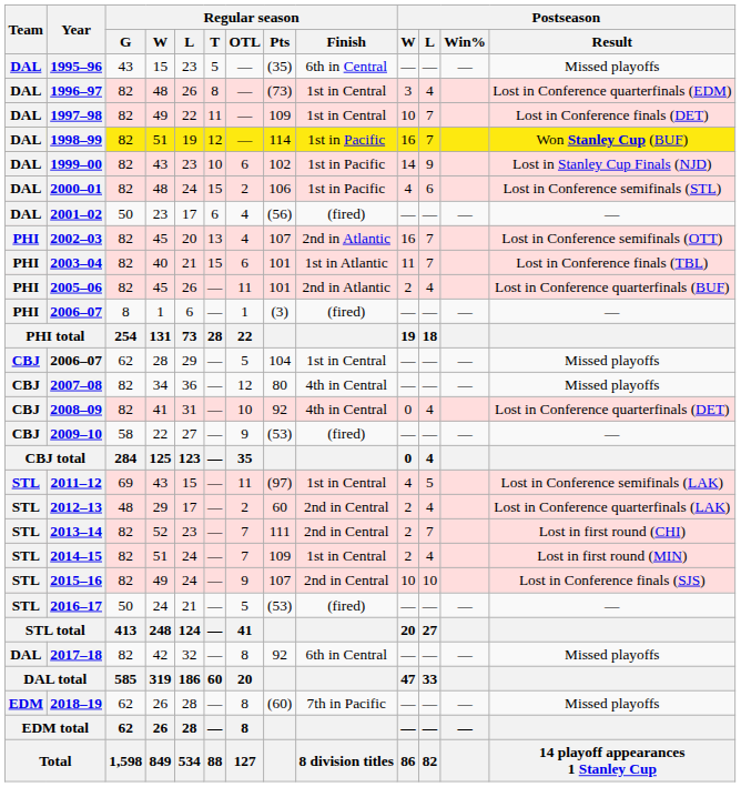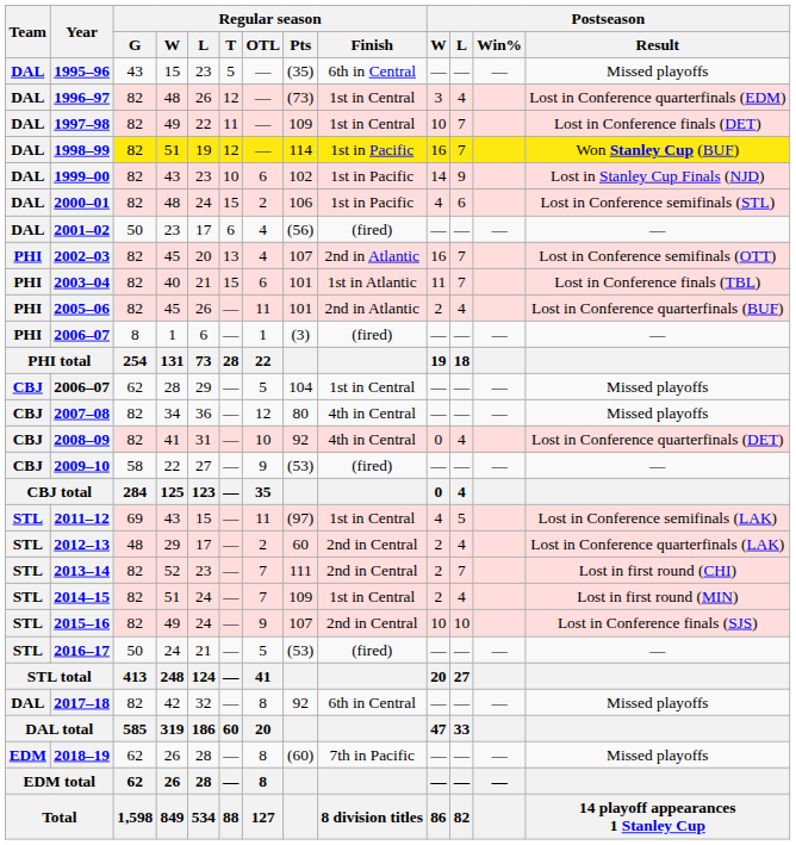 <table class="wikitable" style="font-size:95%; text-align:center;">
 <tr>
 <th rowspan="2">Team</th>
 <th rowspan="2">Year</th>
 <th colspan="7">Regular season</th>
 <th colspan="4">Postseason</th>
 </tr>
 <tr>
 <th>G</th>
 <th>W</th>
 <th>L</th>
 <th>T</th>
 <th>OTL</th>
 <th>Pts</th>
 <th>Finish</th>
 <th>W</th>
 <th>L</th>
 <th>Win%</th>
 <th>Result</th>
 </tr>
 <tr>
 <th><a href='#'>DAL</a></th>
 <th><a href='#'>1995–96</a></th>
 <td>43</td>
 <td>15</td>
 <td>23</td>
 <td>5</td>
 <td>—</td>
 <td>(35)</td>
 <td>6th in <a href='#'>Central</a></td>
 <td>—</td>
 <td>—</td>
 <td>—</td>
 <td>Missed playoffs</td>
 </tr>
 <tr style="background:#fdd;">
 <th>DAL</th>
 <th><a href='#'>1996–97</a></th>
 <td>82</td>
 <td>48</td>
 <td>26</td>
-<td>8</td>
+<td>12</td>
 <td>—</td>
 <td>(73)</td>
 <td>1st in Central</td>
 <td>3</td>
 <td>4</td>
 <td></td>
 <td>Lost in Conference quarterfinals (<a href='#'>EDM</a>)</td>
 </tr>
 <tr style="background:#fdd;">
 <th>DAL</th>
 <th><a href='#'>1997–98</a></th>
 <td>82</td>
 <td>49</td>
 <td>22</td>
 <td>11</td>
 <td>—</td>
 <td>109</td>
 <td>1st in Central</td>
 <td>10</td>
 <td>7</td>
 <td></td>
 <td>Lost in Conference finals (<a href='#'>DET</a>)</td>
 </tr>
 <tr style="background:#FDE910;">
 <th>DAL</th>
 <th><a href='#'>1998–99</a></th>
 <td>82</td>
 <td>51</td>
 <td>19</td>
 <td>12</td>
 <td>—</td>
 <td>114</td>
 <td>1st in <a href='#'>Pacific</a></td>
 <td>16</td>
 <td>7</td>
 <td></td>
 <td>Won <strong><a href='#'>Stanley Cup</a></strong> (<a href='#'>BUF</a>)</td>
 </tr>
 <tr style="background:#fdd;">
 <th>DAL</th>
 <th><a href='#'>1999–00</a></th>
 <td>82</td>
 <td>43</td>
 <td>23</td>
 <td>10</td>
 <td>6</td>
 <td>102</td>
 <td>1st in Pacific</td>
 <td>14</td>
 <td>9</td>
 <td></td>
 <td>Lost in <a href='#'>Stanley Cup Finals</a> (<a href='#'>NJD</a>)</td>
 </tr>
 <tr style="background:#fdd;">
 <th>DAL</th>
 <th><a href='#'>2000–01</a></th>
 <td>82</td>
 <td>48</td>
 <td>24</td>
 <td>15</td>
 <td>2</td>
 <td>106</td>
 <td>1st in Pacific</td>
 <td>4</td>
 <td>6</td>
 <td></td>
 <td>Lost in Conference semifinals (<a href='#'>STL</a>)</td>
 </tr>
 <tr>
 <th>DAL</th>
 <th><a href='#'>2001–02</a></th>
 <td>50</td>
 <td>23</td>
 <td>17</td>
 <td>6</td>
 <td>4</td>
 <td>(56)</td>
 <td>(fired)</td>
 <td>—</td>
 <td>—</td>
 <td>—</td>
 <td>—</td>
 </tr>
 <tr style="background:#fdd;">
 <th><a href='#'>PHI</a></th>
 <th><a href='#'>2002–03</a></th>
 <td>82</td>
 <td>45</td>
 <td>20</td>
 <td>13</td>
 <td>4</td>
 <td>107</td>
 <td>2nd in <a href='#'>Atlantic</a></td>
 <td>16</td>
 <td>7</td>
 <td></td>
 <td>Lost in Conference semifinals (<a href='#'>OTT</a>)</td>
 </tr>
 <tr style="background:#fdd;">
 <th>PHI</th>
 <th><a href='#'>2003–04</a></th>
 <td>82</td>
 <td>40</td>
 <td>21</td>
 <td>15</td>
 <td>6</td>
 <td>101</td>
 <td>1st in Atlantic</td>
 <td>11</td>
 <td>7</td>
 <td></td>
 <td>Lost in Conference finals (<a href='#'>TBL</a>)</td>
 </tr>
 <tr style="background:#fdd;">
 <th>PHI</th>
 <th><a href='#'>2005–06</a></th>
 <td>82</td>
 <td>45</td>
 <td>26</td>
 <td>—</td>
 <td>11</td>
 <td>101</td>
 <td>2nd in Atlantic</td>
 <td>2</td>
 <td>4</td>
 <td></td>
 <td>Lost in Conference quarterfinals (<a href='#'>BUF</a>)</td>
 </tr>
 <tr>
 <th>PHI</th>
 <th><a href='#'>2006–07</a></th>
 <td>8</td>
 <td>1</td>
 <td>6</td>
 <td>—</td>
 <td>1</td>
 <td>(3)</td>
 <td>(fired)</td>
 <td>—</td>
 <td>—</td>
 <td>—</td>
 <td>—</td>
 </tr>
 <tr>
 <th colspan="2">PHI total</th>
 <th>254</th>
 <th>131</th>
 <th>73</th>
 <th>28</th>
 <th>22</th>
 <th> </th>
 <th> </th>
 <th>19</th>
 <th>18</th>
 <th></th>
 <th> </th>
 </tr>
 <tr>
 <th><a href='#'>CBJ</a></th>
 <th>2006–07</th>
 <td>62</td>
 <td>28</td>
 <td>29</td>
 <td>—</td>
 <td>5</td>
 <td>104</td>
 <td>1st in Central</td>
 <td>—</td>
 <td>—</td>
 <td>—</td>
 <td>Missed playoffs</td>
 </tr>
 <tr>
 <th>CBJ</th>
 <th><a href='#'>2007–08</a></th>
 <td>82</td>
 <td>34</td>
 <td>36</td>
 <td>—</td>
 <td>12</td>
 <td>80</td>
 <td>4th in Central</td>
 <td>—</td>
 <td>—</td>
 <td>—</td>
 <td>Missed playoffs</td>
 </tr>
 <tr style="background:#fdd;">
 <th>CBJ</th>
 <th><a href='#'>2008–09</a></th>
 <td>82</td>
 <td>41</td>
 <td>31</td>
 <td>—</td>
 <td>10</td>
 <td>92</td>
 <td>4th in Central</td>
 <td>0</td>
 <td>4</td>
 <td></td>
 <td>Lost in Conference quarterfinals (<a href='#'>DET</a>)</td>
 </tr>
 <tr>
 <th>CBJ</th>
 <th><a href='#'>2009–10</a></th>
 <td>58</td>
 <td>22</td>
 <td>27</td>
 <td>—</td>
 <td>9</td>
 <td>(53)</td>
 <td>(fired)</td>
 <td>—</td>
 <td>—</td>
 <td>—</td>
 <td>—</td>
 </tr>
 <tr>
 <th colspan="2">CBJ total</th>
 <th>284</th>
 <th>125</th>
 <th>123</th>
 <th>—</th>
 <th>35</th>
 <th> </th>
 <th> </th>
 <th>0</th>
 <th>4</th>
 <th></th>
 <th> </th>
 </tr>
 <tr style="background:#fdd;">
 <th><a href='#'>STL</a></th>
 <th><a href='#'>2011–12</a></th>
 <td>69</td>
 <td>43</td>
 <td>15</td>
 <td>—</td>
 <td>11</td>
 <td>(97)</td>
 <td>1st in Central</td>
 <td>4</td>
 <td>5</td>
 <td></td>
 <td>Lost in Conference semifinals (<a href='#'>LAK</a>)</td>
 </tr>
 <tr style="background:#fdd;">
 <th>STL</th>
 <th><a href='#'>2012–13</a></th>
 <td>48</td>
 <td>29</td>
 <td>17</td>
 <td>—</td>
 <td>2</td>
 <td>60</td>
 <td>2nd in Central</td>
 <td>2</td>
 <td>4</td>
 <td></td>
 <td>Lost in Conference quarterfinals (<a href='#'>LAK</a>)</td>
 </tr>
 <tr style="background:#fdd;">
 <th>STL</th>
 <th><a href='#'>2013–14</a></th>
 <td>82</td>
 <td>52</td>
 <td>23</td>
 <td>—</td>
 <td>7</td>
 <td>111</td>
 <td>2nd in Central</td>
 <td>2</td>
 <td>7</td>
 <td></td>
 <td>Lost in first round (<a href='#'>CHI</a>)</td>
 </tr>
 <tr style="background:#fdd;">
 <th>STL</th>
 <th><a href='#'>2014–15</a></th>
 <td>82</td>
 <td>51</td>
 <td>24</td>
 <td>—</td>
 <td>7</td>
 <td>109</td>
 <td>1st in Central</td>
 <td>2</td>
 <td>4</td>
 <td></td>
 <td>Lost in first round (<a href='#'>MIN</a>)</td>
 </tr>
 <tr style="background:#fdd;">
 <th>STL</th>
 <th><a href='#'>2015–16</a></th>
 <td>82</td>
 <td>49</td>
 <td>24</td>
 <td>—</td>
 <td>9</td>
 <td>107</td>
 <td>2nd in Central</td>
 <td>10</td>
 <td>10</td>
 <td></td>
 <td>Lost in Conference finals (<a href='#'>SJS</a>)</td>
 </tr>
 <tr>
 <th>STL</th>
 <th><a href='#'>2016–17</a></th>
 <td>50</td>
 <td>24</td>
 <td>21</td>
 <td>—</td>
 <td>5</td>
 <td>(53)</td>
 <td>(fired)</td>
 <td>—</td>
 <td>—</td>
 <td>—</td>
 <td>—</td>
 </tr>
 <tr>
 <th colspan="2">STL total</th>
 <th>413</th>
 <th>248</th>
 <th>124</th>
 <th>—</th>
 <th>41</th>
 <th> </th>
 <th> </th>
 <th>20</th>
 <th>27</th>
 <th></th>
 <th> </th>
 </tr>
 <tr>
 <th>DAL</th>
 <th><a href='#'>2017–18</a></th>
 <td>82</td>
 <td>42</td>
 <td>32</td>
 <td>—</td>
 <td>8</td>
 <td>92</td>
 <td>6th in Central</td>
 <td>—</td>
 <td>—</td>
 <td>—</td>
 <td>Missed playoffs</td>
 </tr>
 <tr>
 <th colspan="2">DAL total</th>
 <th>585</th>
 <th>319</th>
 <th>186</th>
 <th>60</th>
 <th>20</th>
 <th> </th>
 <th> </th>
 <th>47</th>
 <th>33</th>
 <th></th>
 <th> </th>
 </tr>
 <tr>
 <th><a href='#'>EDM</a></th>
 <th><a href='#'>2018–19</a></th>
 <td>62</td>
 <td>26</td>
 <td>28</td>
 <td>—</td>
 <td>8</td>
 <td>(60)</td>
 <td>7th in Pacific</td>
 <td>—</td>
 <td>—</td>
 <td>—</td>
 <td>Missed playoffs</td>
 </tr>
 <tr>
 <th colspan="2">EDM total</th>
 <th>62</th>
 <th>26</th>
 <th>28</th>
 <th>—</th>
 <th>8</th>
 <th> </th>
 <th> </th>
 <th>—</th>
 <th>—</th>
 <th>—</th>
 <th> </th>
 </tr>
 <tr>
 <th colspan="2">Total</th>
 <th>1,598</th>
 <th>849</th>
 <th>534</th>
 <th>88</th>
 <th>127</th>
 <th> </th>
 <th>8 division titles</th>
 <th>86</th>
 <th>82</th>
 <th></th>
 <th>14 playoff appearances<br>1 <a href='#'>Stanley Cup</a></th>
 </tr>
 </table>
